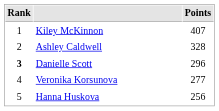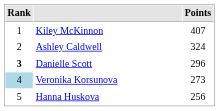 <table cellspacing="1" cellpadding="3" style="border:1px solid #aaa; font-size:86%;">
 <tr style="background:#e4e4e4;">
 <th style="border-bottom:1px solid #aaa; width:10px;">Rank</th>
 <th style="border-bottom:1px solid #aaa; width:200px;"></th>
 <th style="border-bottom:1px solid #aaa; width:20px;">Points</th>
 </tr>
 <tr>
 <td align=center>1</td>
 <td> <a href='#'>Kiley McKinnon</a></td>
 <td align=center>407</td>
 </tr>
 <tr>
 <td align=center>2</td>
 <td> <a href='#'>Ashley Caldwell</a></td>
-<td align=center>328</td>
+<td align=center>324</td>
 </tr>
 <tr>
 <td align=center><strong>3</strong></td>
 <td> <a href='#'>Danielle Scott</a></td>
 <td align=center>296</td>
 </tr>
 <tr>
-<td align=center>4</td>
+<td align=center style="background: lightblue;">4</td>
 <td> <a href='#'>Veronika Korsunova</a></td>
-<td align=center>277</td>
+<td align=center>273</td>
 </tr>
 <tr>
 <td align=center>5</td>
 <td> <a href='#'>Hanna Huskova</a></td>
 <td align=center>256</td>
 </tr>
 </table>
